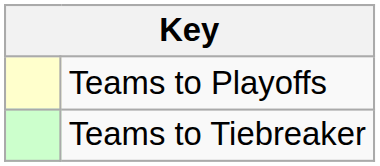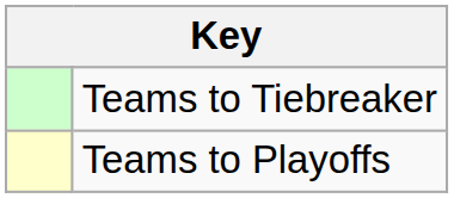 <table class="wikitable" style="text-align: center;">
 <tr>
 <th colspan=2>Key</th>
 </tr>
 <tr>
+<td style="background:#ccffcc; width:20px;"></td>
+<td align=left>Teams to Tiebreaker</td>
+</tr>
+<tr>
 <td style="background:#ffc; width:20px;"></td>
 <td align=left>Teams to Playoffs</td>
 </tr>
-<tr>
-<td style="background:#ccffcc; width:20px;"></td>
-<td align=left>Teams to Tiebreaker</td>
-</tr>
 </table>
